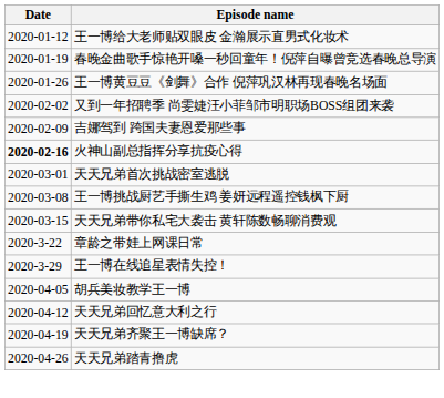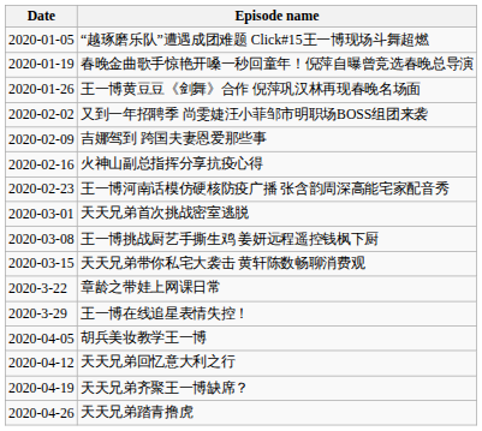 <table class="wikitable mw-collapsible mw-collapsed">
 <tr>
 <th>Date</th>
 <th>Episode name</th>
 </tr>
 <tr>
-<td>2020-01-12</td>
-<td>王一博给大老师贴双眼皮 金瀚展示直男式化妆术</td>
+<td>2020-01-05</td>
+<td>“越琢磨乐队”遭遇成团难题 Click#15王一博现场斗舞超燃</td>
 </tr>
 <tr>
 <td>2020-01-19</td>
 <td>春晚金曲歌手惊艳开嗓一秒回童年！倪萍自曝曾竞选春晚总导演</td>
 </tr>
 <tr>
 <td>2020-01-26</td>
 <td>王一博黄豆豆《剑舞》合作 倪萍巩汉林再现春晚名场面</td>
 </tr>
 <tr>
 <td>2020-02-02</td>
 <td>又到一年招聘季 尚雯婕汪小菲邹市明职场BOSS组团来袭</td>
 </tr>
 <tr>
 <td>2020-02-09</td>
 <td>吉娜驾到 跨国夫妻恩爱那些事</td>
 </tr>
 <tr>
-<td><strong>2020-02-16</strong></td>
+<td>2020-02-16</td>
 <td>火神山副总指挥分享抗疫心得</td>
+</tr>
+<tr>
+<td>2020-02-23</td>
+<td>王一博河南话模仿硬核防疫广播 张含韵周深高能宅家配音秀</td>
 </tr>
 <tr>
 <td>2020-03-01</td>
 <td>天天兄弟首次挑战密室逃脱</td>
 </tr>
 <tr>
 <td>2020-03-08</td>
 <td>王一博挑战厨艺手撕生鸡 姜妍远程遥控钱枫下厨</td>
 </tr>
 <tr>
 <td>2020-03-15</td>
 <td>天天兄弟带你私宅大袭击 黄轩陈数畅聊消费观</td>
 </tr>
 <tr>
 <td>2020-3-22</td>
 <td>章龄之带娃上网课日常</td>
 </tr>
 <tr>
 <td>2020-3-29</td>
 <td>王一博在线追星表情失控！</td>
 </tr>
 <tr>
 <td>2020-04-05</td>
 <td>胡兵美妆教学王一博</td>
 </tr>
 <tr>
 <td>2020-04-12</td>
 <td>天天兄弟回忆意大利之行</td>
 </tr>
 <tr>
 <td>2020-04-19</td>
 <td>天天兄弟齐聚王一博缺席？</td>
 </tr>
 <tr>
 <td>2020-04-26</td>
 <td>天天兄弟踏青撸虎</td>
 </tr>
 </table>
